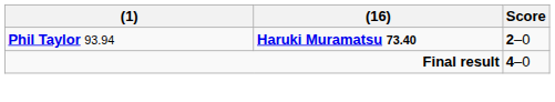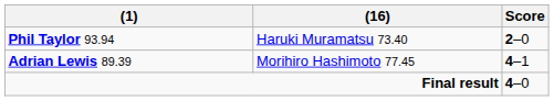 <table class="wikitable">
 <tr>
 <th width=270><strong></strong> (1)</th>
 <th width=270> (16)</th>
 <th>Score</th>
 </tr>
 <tr>
 <td><strong><a href='#'>Phil Taylor</a></strong> <small><span>93.94</span></small></td>
-<td><strong><a href='#'>Haruki Muramatsu</a> <small><span>73.40</span></small></strong></td>
+<td><a href='#'>Haruki Muramatsu</a> <small><span>73.40</span></small></td>
 <td><strong>2</strong>–0</td>
+</tr>
+<tr>
+<td><strong><a href='#'>Adrian Lewis</a></strong> <small><span>89.39</span></small></td>
+<td><a href='#'>Morihiro Hashimoto</a> <small><span>77.45</span></small></td>
+<td><strong>4</strong>–1</td>
 </tr>
 <tr>
 <td colspan="2" align="right"><strong>Final result</strong></td>
 <td><strong>4</strong>–0</td>
 </tr>
 </table>
